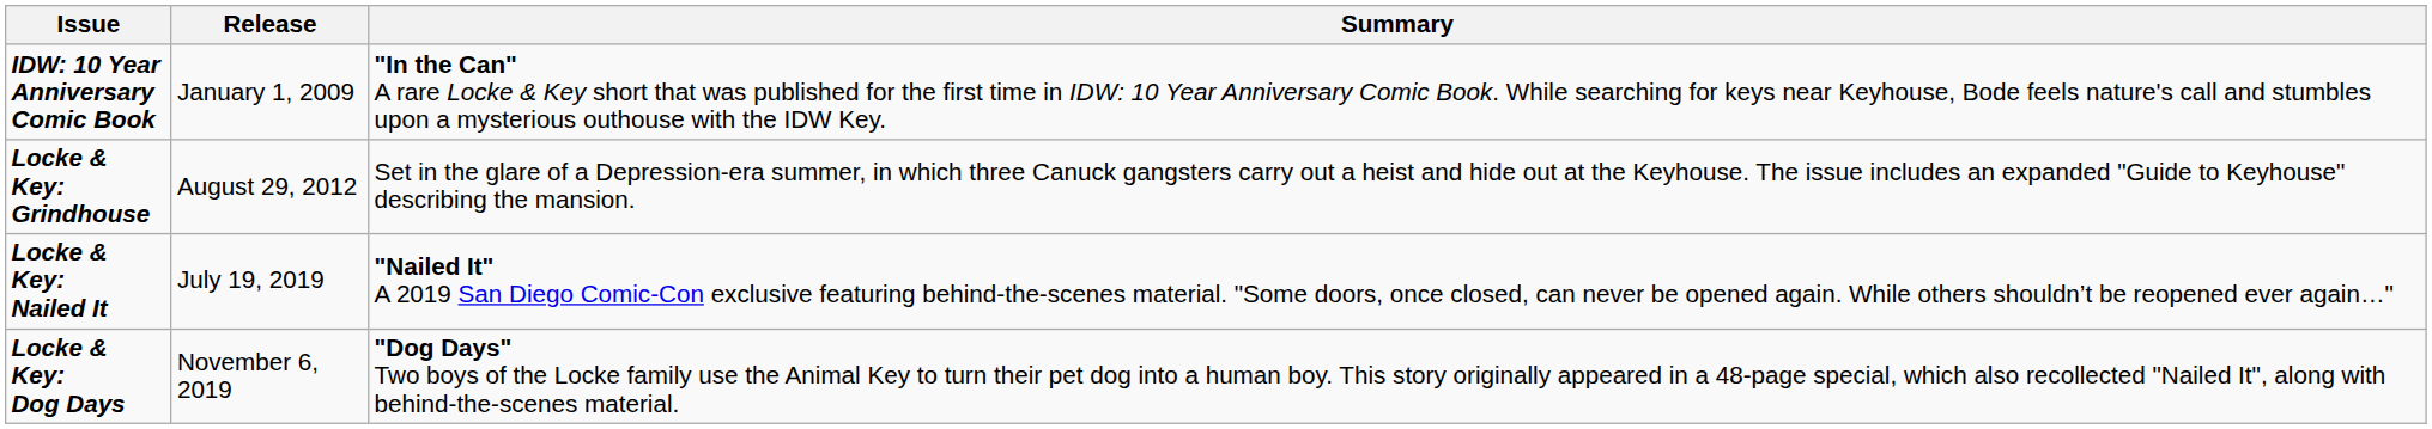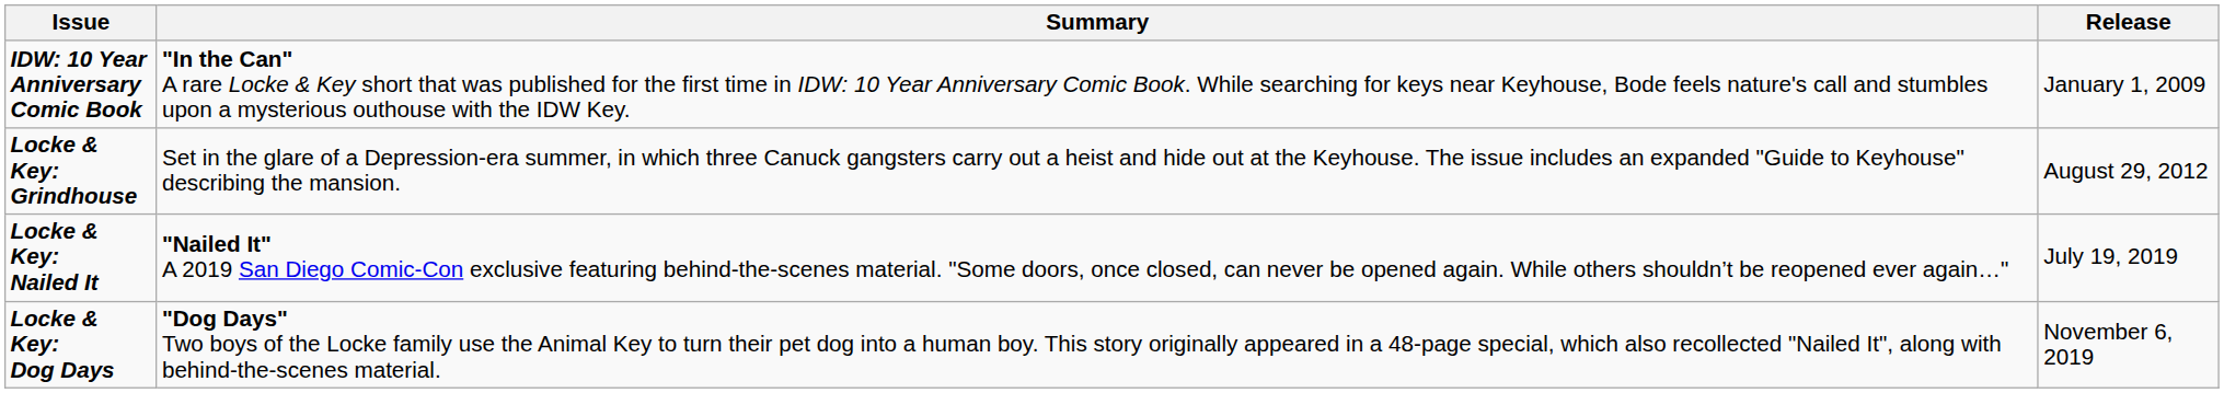 <table class="wikitable">
 <tr>
 <th scope="col" style="width: 100px;"><strong>Issue</strong></th>
+<th><strong>Summary</strong></th>
 <th><strong>Release</strong></th>
-<th><strong>Summary</strong></th>
 </tr>
 <tr>
 <td><strong><em>IDW: 10 Year Anniversary Comic Book</em></strong></td>
+<td><strong>"In the Can"</strong><br>A rare <em>Locke & Key</em> short that was published for the first time in <em>IDW: 10 Year Anniversary Comic Book</em>. While searching for keys near Keyhouse, Bode feels nature's call and stumbles upon a mysterious outhouse with the IDW Key.</td>
 <td>January 1, 2009</td>
-<td><strong>"In the Can"</strong><br>A rare <em>Locke & Key</em> short that was published for the first time in <em>IDW: 10 Year Anniversary Comic Book</em>. While searching for keys near Keyhouse, Bode feels nature's call and stumbles upon a mysterious outhouse with the IDW Key.</td>
 </tr>
 <tr>
 <td><strong><em>Locke & Key:<br>Grindhouse</em></strong></td>
+<td>Set in the glare of a Depression-era summer, in which three Canuck gangsters carry out a heist and hide out at the Keyhouse. The issue includes an expanded "Guide to Keyhouse" describing the mansion.</td>
 <td>August 29, 2012</td>
-<td>Set in the glare of a Depression-era summer, in which three Canuck gangsters carry out a heist and hide out at the Keyhouse. The issue includes an expanded "Guide to Keyhouse" describing the mansion.</td>
 </tr>
 <tr>
 <td><strong><em>Locke & Key:<br>Nailed It</em></strong></td>
+<td><strong>"Nailed It"</strong><br>A 2019 <a href='#'>San Diego Comic-Con</a> exclusive featuring behind-the-scenes material. "Some doors, once closed, can never be opened again. While others shouldn’t be reopened ever again…"</td>
 <td>July 19, 2019</td>
-<td><strong>"Nailed It"</strong><br>A 2019 <a href='#'>San Diego Comic-Con</a> exclusive featuring behind-the-scenes material. "Some doors, once closed, can never be opened again. While others shouldn’t be reopened ever again…"</td>
 </tr>
 <tr>
 <td><strong><em>Locke & Key:<br>Dog Days</em></strong></td>
+<td><strong>"Dog Days"</strong><br>Two boys of the Locke family use the Animal Key to turn their pet dog into a human boy. This story originally appeared in a 48-page special, which also recollected "Nailed It", along with behind-the-scenes material.</td>
 <td>November 6, 2019</td>
-<td><strong>"Dog Days"</strong><br>Two boys of the Locke family use the Animal Key to turn their pet dog into a human boy. This story originally appeared in a 48-page special, which also recollected "Nailed It", along with behind-the-scenes material.</td>
 </tr>
 </table>
